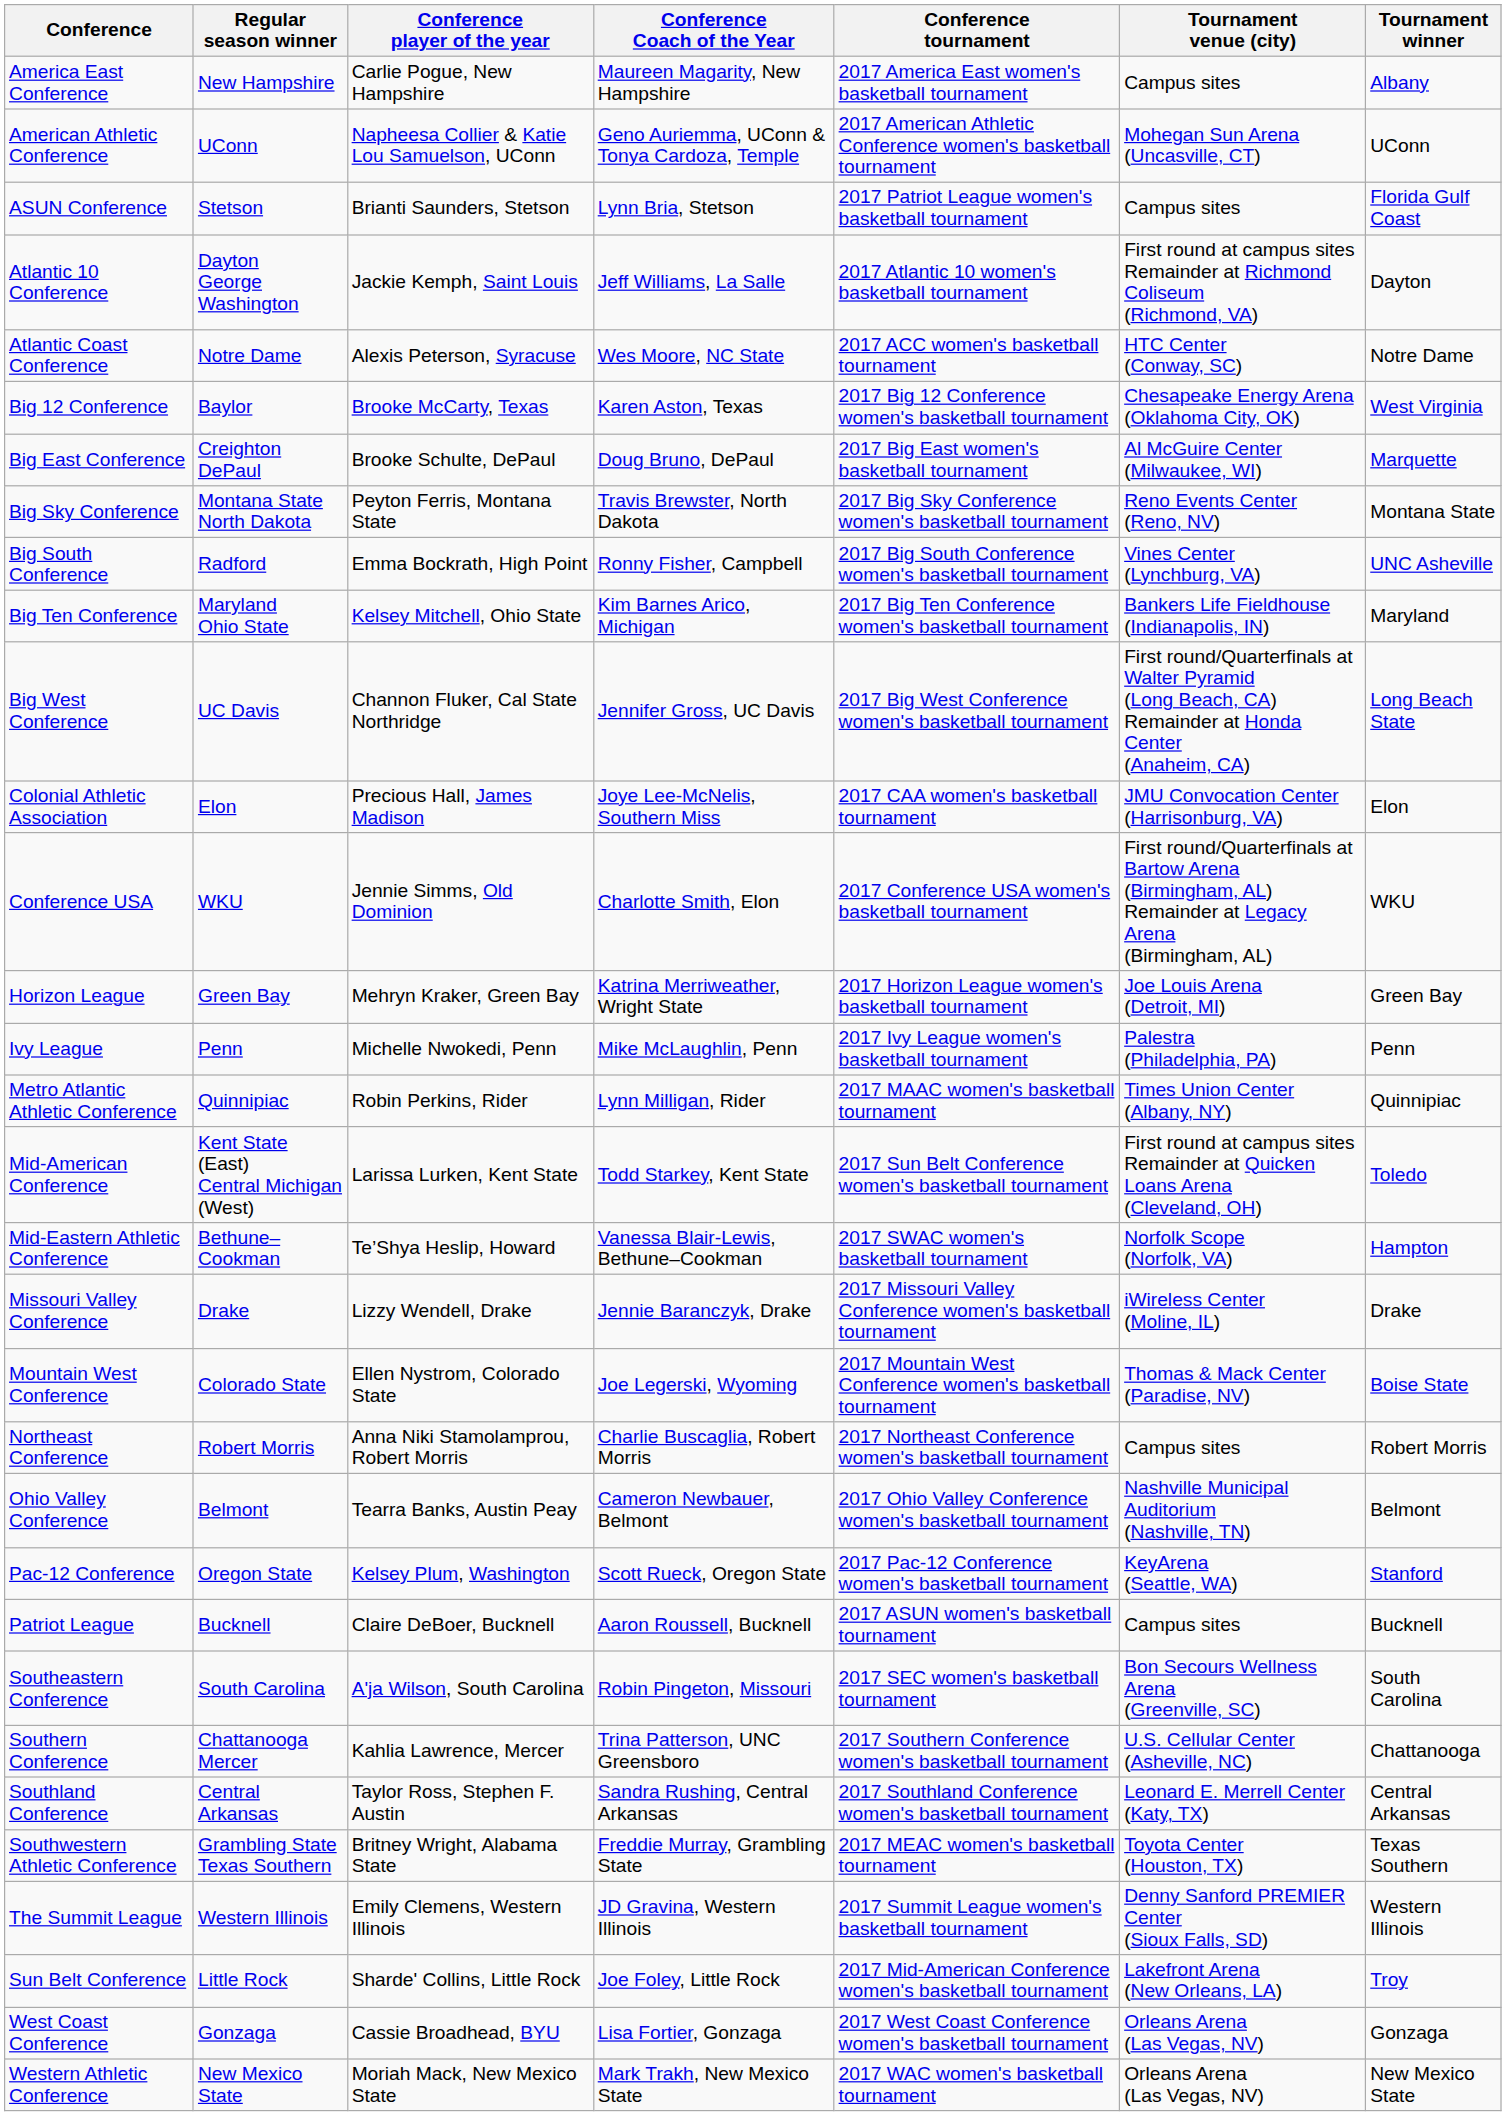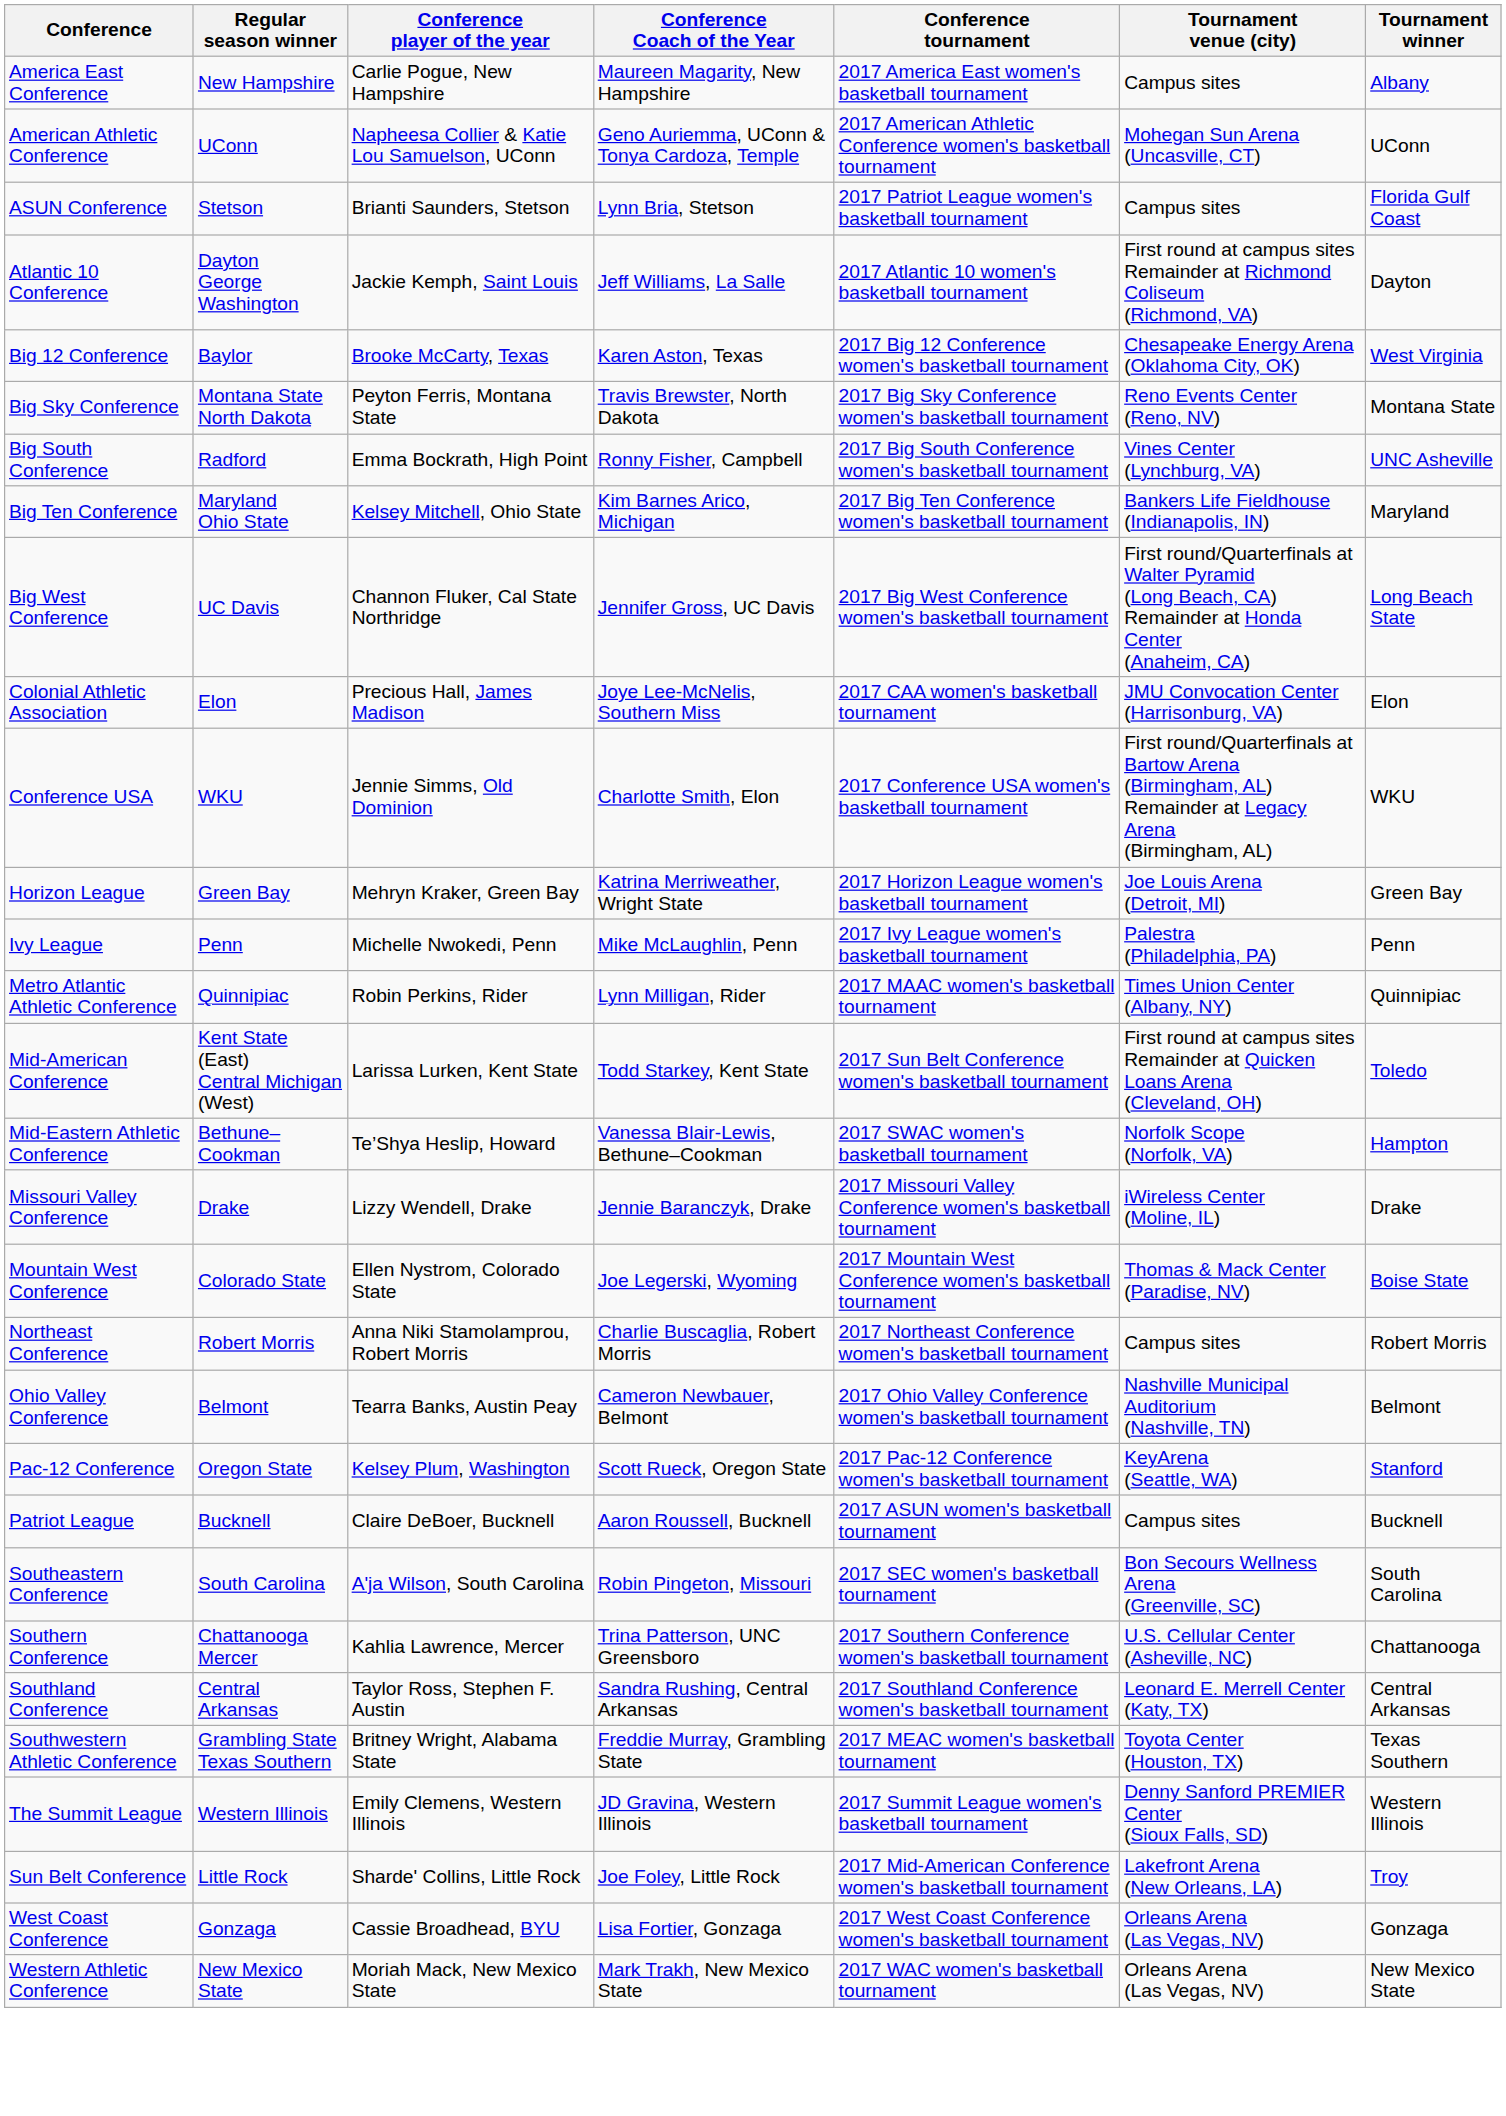 <table class="wikitable">
 <tr>
 <th>Conference</th>
 <th>Regular <br> season winner</th>
 <th><a href='#'>Conference <br> player of the year</a></th>
 <th><a href='#'>Conference <br> Coach of the Year</a></th>
 <th>Conference <br> tournament</th>
 <th>Tournament <br> venue (city)</th>
 <th>Tournament <br> winner</th>
 </tr>
 <tr>
 <td><a href='#'>America East Conference</a></td>
 <td><a href='#'>New Hampshire</a></td>
 <td>Carlie Pogue, New Hampshire</td>
 <td><a href='#'>Maureen Magarity</a>, New Hampshire</td>
 <td><a href='#'>2017 America East women's basketball tournament</a></td>
 <td>Campus sites</td>
 <td><a href='#'>Albany</a></td>
 </tr>
 <tr>
 <td><a href='#'>American Athletic Conference</a></td>
 <td><a href='#'>UConn</a></td>
 <td><a href='#'>Napheesa Collier</a> & <a href='#'>Katie Lou Samuelson</a>, UConn</td>
 <td><a href='#'>Geno Auriemma</a>, UConn & <a href='#'>Tonya Cardoza</a>, <a href='#'>Temple</a></td>
 <td><a href='#'>2017 American Athletic Conference women's basketball tournament</a></td>
 <td><a href='#'>Mohegan Sun Arena</a><br>(<a href='#'>Uncasville, CT</a>)</td>
 <td>UConn</td>
 </tr>
 <tr>
 <td><a href='#'>ASUN Conference</a></td>
 <td><a href='#'>Stetson</a></td>
 <td>Brianti Saunders, Stetson</td>
 <td><a href='#'>Lynn Bria</a>, Stetson</td>
 <td><a href='#'>2017 Patriot League women's basketball tournament</a></td>
 <td>Campus sites</td>
 <td><a href='#'>Florida Gulf Coast</a></td>
 </tr>
 <tr>
 <td><a href='#'>Atlantic 10 Conference</a></td>
 <td><a href='#'>Dayton</a> <br> <a href='#'>George Washington</a></td>
 <td>Jackie Kemph, <a href='#'>Saint Louis</a></td>
 <td><a href='#'>Jeff Williams</a>, <a href='#'>La Salle</a></td>
 <td><a href='#'>2017 Atlantic 10 women's basketball tournament</a></td>
 <td>First round at campus sites<br>Remainder at <a href='#'>Richmond Coliseum</a><br>(<a href='#'>Richmond, VA</a>)</td>
 <td>Dayton</td>
 </tr>
 <tr>
-<td><a href='#'>Atlantic Coast Conference</a></td>
-<td><a href='#'>Notre Dame</a></td>
-<td>Alexis Peterson, <a href='#'>Syracuse</a></td>
-<td><a href='#'>Wes Moore</a>, <a href='#'>NC State</a></td>
-<td><a href='#'>2017 ACC women's basketball tournament</a></td>
-<td><a href='#'>HTC Center</a><br>(<a href='#'>Conway, SC</a>)</td>
-<td>Notre Dame</td>
-</tr>
-<tr>
 <td><a href='#'>Big 12 Conference</a></td>
 <td><a href='#'>Baylor</a></td>
 <td><a href='#'>Brooke McCarty</a>, <a href='#'>Texas</a></td>
 <td><a href='#'>Karen Aston</a>, Texas</td>
 <td><a href='#'>2017 Big 12 Conference women's basketball tournament</a></td>
 <td><a href='#'>Chesapeake Energy Arena</a><br>(<a href='#'>Oklahoma City, OK</a>)</td>
 <td><a href='#'>West Virginia</a></td>
-</tr>
-<tr>
-<td><a href='#'>Big East Conference</a></td>
-<td><a href='#'>Creighton</a> <br> <a href='#'>DePaul</a></td>
-<td>Brooke Schulte, DePaul</td>
-<td><a href='#'>Doug Bruno</a>, DePaul</td>
-<td><a href='#'>2017 Big East women's basketball tournament</a></td>
-<td><a href='#'>Al McGuire Center</a><br>(<a href='#'>Milwaukee, WI</a>)</td>
-<td><a href='#'>Marquette</a></td>
 </tr>
 <tr>
 <td><a href='#'>Big Sky Conference</a></td>
 <td><a href='#'>Montana State</a> <br> <a href='#'>North Dakota</a></td>
 <td>Peyton Ferris, Montana State </td>
 <td><a href='#'>Travis Brewster</a>, North Dakota</td>
 <td><a href='#'>2017 Big Sky Conference women's basketball tournament</a></td>
 <td><a href='#'>Reno Events Center</a><br>(<a href='#'>Reno, NV</a>)</td>
 <td>Montana State</td>
 </tr>
 <tr>
 <td><a href='#'>Big South Conference</a></td>
 <td><a href='#'>Radford</a></td>
 <td>Emma Bockrath, High Point</td>
 <td><a href='#'>Ronny Fisher</a>, Campbell</td>
 <td><a href='#'>2017 Big South Conference women's basketball tournament</a></td>
 <td><a href='#'>Vines Center</a><br>(<a href='#'>Lynchburg, VA</a>)</td>
 <td><a href='#'>UNC Asheville</a></td>
 </tr>
 <tr>
 <td><a href='#'>Big Ten Conference</a></td>
 <td><a href='#'>Maryland</a> <br> <a href='#'>Ohio State</a></td>
 <td><a href='#'>Kelsey Mitchell</a>, Ohio State</td>
 <td><a href='#'>Kim Barnes Arico</a>, <a href='#'>Michigan</a></td>
 <td><a href='#'>2017 Big Ten Conference women's basketball tournament</a></td>
 <td><a href='#'>Bankers Life Fieldhouse</a><br>(<a href='#'>Indianapolis, IN</a>)</td>
 <td>Maryland</td>
 </tr>
 <tr>
 <td><a href='#'>Big West Conference</a></td>
 <td><a href='#'>UC Davis</a></td>
 <td>Channon Fluker, Cal State Northridge</td>
 <td><a href='#'>Jennifer Gross</a>, UC Davis</td>
 <td><a href='#'>2017 Big West Conference women's basketball tournament</a></td>
 <td>First round/Quarterfinals at <a href='#'>Walter Pyramid</a><br>(<a href='#'>Long Beach, CA</a>)<br>Remainder at <a href='#'>Honda Center</a><br>(<a href='#'>Anaheim, CA</a>)</td>
 <td><a href='#'>Long Beach State</a></td>
 </tr>
 <tr>
 <td><a href='#'>Colonial Athletic Association</a></td>
 <td><a href='#'>Elon</a></td>
 <td>Precious Hall, <a href='#'>James Madison</a></td>
 <td><a href='#'>Joye Lee-McNelis</a>, <a href='#'>Southern Miss</a></td>
 <td><a href='#'>2017 CAA women's basketball tournament</a></td>
 <td><a href='#'>JMU Convocation Center</a><br>(<a href='#'>Harrisonburg, VA</a>)</td>
 <td>Elon</td>
 </tr>
 <tr>
 <td><a href='#'>Conference USA</a></td>
 <td><a href='#'>WKU</a></td>
 <td>Jennie Simms, <a href='#'>Old Dominion</a></td>
 <td><a href='#'>Charlotte Smith</a>, Elon</td>
 <td><a href='#'>2017 Conference USA women's basketball tournament</a></td>
 <td>First round/Quarterfinals at <a href='#'>Bartow Arena</a><br>(<a href='#'>Birmingham, AL</a>)<br>Remainder at <a href='#'>Legacy Arena</a><br>(Birmingham, AL)</td>
 <td>WKU</td>
 </tr>
 <tr>
 <td><a href='#'>Horizon League</a></td>
 <td><a href='#'>Green Bay</a></td>
 <td>Mehryn Kraker, Green Bay</td>
 <td><a href='#'>Katrina Merriweather</a>, Wright State</td>
 <td><a href='#'>2017 Horizon League women's basketball tournament</a></td>
 <td><a href='#'>Joe Louis Arena</a><br>(<a href='#'>Detroit, MI</a>)</td>
 <td>Green Bay</td>
 </tr>
 <tr>
 <td><a href='#'>Ivy League</a></td>
 <td><a href='#'>Penn</a></td>
 <td>Michelle Nwokedi, Penn</td>
 <td><a href='#'>Mike McLaughlin</a>, Penn</td>
 <td><a href='#'>2017 Ivy League women's basketball tournament</a></td>
 <td><a href='#'>Palestra</a><br>(<a href='#'>Philadelphia, PA</a>)</td>
 <td>Penn</td>
 </tr>
 <tr>
 <td><a href='#'>Metro Atlantic Athletic Conference</a></td>
 <td><a href='#'>Quinnipiac</a></td>
 <td>Robin Perkins, Rider</td>
 <td><a href='#'>Lynn Milligan</a>, Rider</td>
 <td><a href='#'>2017 MAAC women's basketball tournament</a></td>
 <td><a href='#'>Times Union Center</a><br>(<a href='#'>Albany, NY</a>)</td>
 <td>Quinnipiac</td>
 </tr>
 <tr>
 <td><a href='#'>Mid-American Conference</a></td>
 <td><a href='#'>Kent State</a> (East) <br> <a href='#'>Central Michigan</a> (West)</td>
 <td>Larissa Lurken, Kent State</td>
 <td><a href='#'>Todd Starkey</a>, Kent State</td>
 <td><a href='#'>2017 Sun Belt Conference women's basketball tournament</a></td>
 <td>First round at campus sites<br> Remainder at <a href='#'>Quicken Loans Arena</a><br>(<a href='#'>Cleveland, OH</a>)</td>
 <td><a href='#'>Toledo</a></td>
 </tr>
 <tr>
 <td><a href='#'>Mid-Eastern Athletic Conference</a></td>
 <td><a href='#'>Bethune–Cookman</a></td>
 <td>Te’Shya Heslip, Howard</td>
 <td><a href='#'>Vanessa Blair-Lewis</a>, Bethune–Cookman</td>
 <td><a href='#'>2017 SWAC women's basketball tournament</a></td>
 <td><a href='#'>Norfolk Scope</a><br>(<a href='#'>Norfolk, VA</a>)</td>
 <td><a href='#'>Hampton</a></td>
 </tr>
 <tr>
 <td><a href='#'>Missouri Valley Conference</a></td>
 <td><a href='#'>Drake</a></td>
 <td>Lizzy Wendell, Drake</td>
 <td><a href='#'>Jennie Baranczyk</a>, Drake</td>
 <td><a href='#'>2017 Missouri Valley Conference women's basketball tournament</a></td>
 <td><a href='#'>iWireless Center</a><br>(<a href='#'>Moline, IL</a>)</td>
 <td>Drake</td>
 </tr>
 <tr>
 <td><a href='#'>Mountain West Conference</a></td>
 <td><a href='#'>Colorado State</a></td>
 <td>Ellen Nystrom, Colorado State</td>
 <td><a href='#'>Joe Legerski</a>, <a href='#'>Wyoming</a></td>
 <td><a href='#'>2017 Mountain West Conference women's basketball tournament</a></td>
 <td><a href='#'>Thomas & Mack Center</a><br>(<a href='#'>Paradise, NV</a>)</td>
 <td><a href='#'>Boise State</a></td>
 </tr>
 <tr>
 <td><a href='#'>Northeast Conference</a></td>
 <td><a href='#'>Robert Morris</a></td>
 <td>Anna Niki Stamolamprou, Robert Morris</td>
 <td><a href='#'>Charlie Buscaglia</a>, Robert Morris</td>
 <td><a href='#'>2017 Northeast Conference women's basketball tournament</a></td>
 <td>Campus sites</td>
 <td>Robert Morris</td>
 </tr>
 <tr>
 <td><a href='#'>Ohio Valley Conference</a></td>
 <td><a href='#'>Belmont</a></td>
 <td>Tearra Banks, Austin Peay</td>
 <td><a href='#'>Cameron Newbauer</a>, Belmont</td>
 <td><a href='#'>2017 Ohio Valley Conference women's basketball tournament</a></td>
 <td><a href='#'>Nashville Municipal Auditorium</a><br>(<a href='#'>Nashville, TN</a>)</td>
 <td>Belmont</td>
 </tr>
 <tr>
 <td><a href='#'>Pac-12 Conference</a></td>
 <td><a href='#'>Oregon State</a></td>
 <td><a href='#'>Kelsey Plum</a>, <a href='#'>Washington</a></td>
 <td><a href='#'>Scott Rueck</a>, Oregon State</td>
 <td><a href='#'>2017 Pac-12 Conference women's basketball tournament</a></td>
 <td><a href='#'>KeyArena</a><br>(<a href='#'>Seattle, WA</a>)</td>
 <td><a href='#'>Stanford</a></td>
 </tr>
 <tr>
 <td><a href='#'>Patriot League</a></td>
 <td><a href='#'>Bucknell</a></td>
 <td>Claire DeBoer, Bucknell</td>
 <td><a href='#'>Aaron Roussell</a>, Bucknell</td>
 <td><a href='#'>2017 ASUN women's basketball tournament</a></td>
 <td>Campus sites</td>
 <td>Bucknell</td>
 </tr>
 <tr>
 <td><a href='#'>Southeastern Conference</a></td>
 <td><a href='#'>South Carolina</a></td>
 <td><a href='#'>A'ja Wilson</a>, South Carolina</td>
 <td><a href='#'>Robin Pingeton</a>, <a href='#'>Missouri</a></td>
 <td><a href='#'>2017 SEC women's basketball tournament</a></td>
 <td><a href='#'>Bon Secours Wellness Arena</a><br>(<a href='#'>Greenville, SC</a>)</td>
 <td>South Carolina</td>
 </tr>
 <tr>
 <td><a href='#'>Southern Conference</a></td>
 <td><a href='#'>Chattanooga</a> <br> <a href='#'>Mercer</a></td>
 <td>Kahlia Lawrence, Mercer</td>
 <td><a href='#'>Trina Patterson</a>, UNC Greensboro</td>
 <td><a href='#'>2017 Southern Conference women's basketball tournament</a></td>
 <td><a href='#'>U.S. Cellular Center</a><br>(<a href='#'>Asheville, NC</a>)</td>
 <td>Chattanooga</td>
 </tr>
 <tr>
 <td><a href='#'>Southland Conference</a></td>
 <td><a href='#'>Central Arkansas</a></td>
 <td>Taylor Ross, Stephen F. Austin</td>
 <td><a href='#'>Sandra Rushing</a>, Central Arkansas</td>
 <td><a href='#'>2017 Southland Conference women's basketball tournament</a></td>
 <td><a href='#'>Leonard E. Merrell Center</a><br>(<a href='#'>Katy, TX</a>)</td>
 <td>Central Arkansas</td>
 </tr>
 <tr>
 <td><a href='#'>Southwestern Athletic Conference</a></td>
 <td><a href='#'>Grambling State</a> <br> <a href='#'>Texas Southern</a></td>
 <td>Britney Wright, Alabama State</td>
 <td><a href='#'>Freddie Murray</a>, Grambling State</td>
 <td><a href='#'>2017 MEAC women's basketball tournament</a></td>
 <td><a href='#'>Toyota Center</a><br>(<a href='#'>Houston, TX</a>)</td>
 <td>Texas Southern</td>
 </tr>
 <tr>
 <td><a href='#'>The Summit League</a></td>
 <td><a href='#'>Western Illinois</a></td>
 <td>Emily Clemens, Western Illinois</td>
 <td><a href='#'>JD Gravina</a>, Western Illinois</td>
 <td><a href='#'>2017 Summit League women's basketball tournament</a></td>
 <td><a href='#'>Denny Sanford PREMIER Center</a><br>(<a href='#'>Sioux Falls, SD</a>)</td>
 <td>Western Illinois</td>
 </tr>
 <tr>
 <td><a href='#'>Sun Belt Conference</a></td>
 <td><a href='#'>Little Rock</a></td>
 <td>Sharde' Collins, Little Rock</td>
 <td><a href='#'>Joe Foley</a>, Little Rock</td>
 <td><a href='#'>2017 Mid-American Conference women's basketball tournament</a></td>
 <td><a href='#'>Lakefront Arena</a> <br> (<a href='#'>New Orleans, LA</a>)</td>
 <td><a href='#'>Troy</a></td>
 </tr>
 <tr>
 <td><a href='#'>West Coast Conference</a></td>
 <td><a href='#'>Gonzaga</a></td>
 <td>Cassie Broadhead, <a href='#'>BYU</a></td>
 <td><a href='#'>Lisa Fortier</a>, Gonzaga</td>
 <td><a href='#'>2017 West Coast Conference women's basketball tournament</a></td>
 <td><a href='#'>Orleans Arena</a><br>(<a href='#'>Las Vegas, NV</a>)</td>
 <td>Gonzaga</td>
 </tr>
 <tr>
 <td><a href='#'>Western Athletic Conference</a></td>
 <td><a href='#'>New Mexico State</a></td>
 <td>Moriah Mack, New Mexico State</td>
 <td><a href='#'>Mark Trakh</a>, New Mexico State</td>
 <td><a href='#'>2017 WAC women's basketball tournament</a></td>
 <td>Orleans Arena<br>(Las Vegas, NV)</td>
 <td>New Mexico State</td>
 </tr>
 </table>
